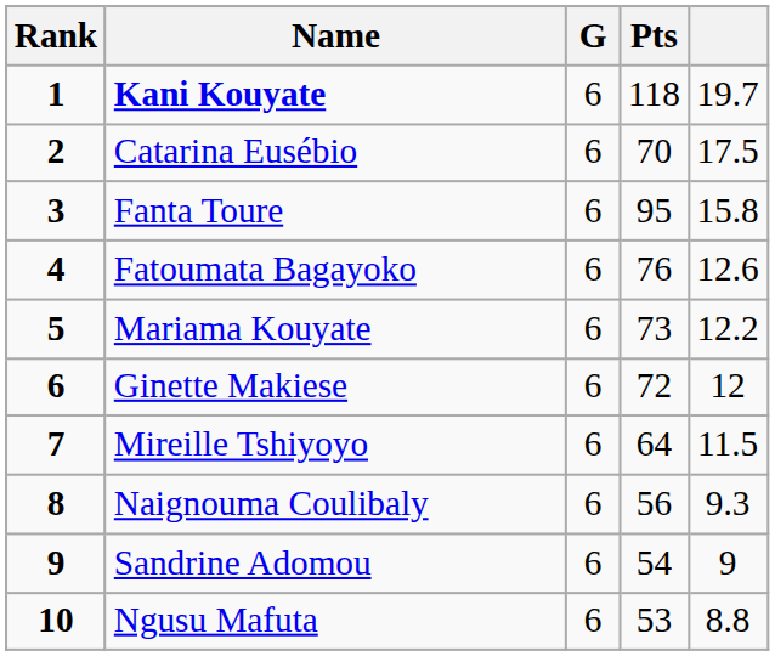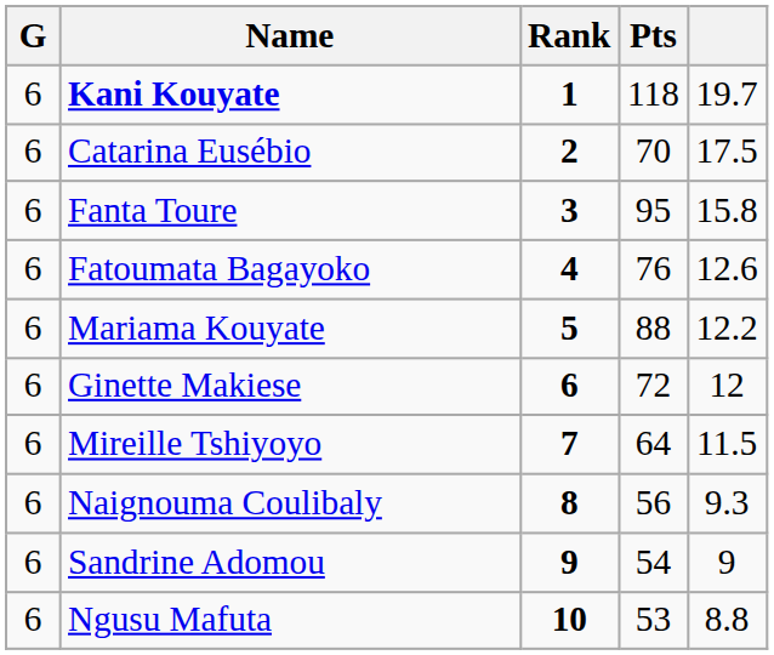 <table class="wikitable" style="font-size:90%;">
 <tr>
+<th width=15px>G</th>
+<th width=180px>Name</th>
 <th width=10px>Rank</th>
-<th width=180px>Name</th>
-<th width=15px>G</th>
 <th width=10px>Pts</th>
 <th width=10px></th>
 </tr>
 <tr align=center>
+<td>6</td>
+<td align=left> <strong><a href='#'>Kani Kouyate</a></strong></td>
 <td><strong>1</strong></td>
-<td align=left> <strong><a href='#'>Kani Kouyate</a></strong></td>
-<td>6</td>
 <td>118</td>
 <td>19.7</td>
 </tr>
 <tr align=center>
+<td>6</td>
+<td align=left> <a href='#'>Catarina Eusébio</a></td>
 <td><strong>2</strong></td>
-<td align=left> <a href='#'>Catarina Eusébio</a></td>
-<td>6</td>
 <td>70</td>
 <td>17.5</td>
 </tr>
 <tr align=center>
+<td>6</td>
+<td align=left> <a href='#'>Fanta Toure</a></td>
 <td><strong>3</strong></td>
-<td align=left> <a href='#'>Fanta Toure</a></td>
-<td>6</td>
 <td>95</td>
 <td>15.8</td>
 </tr>
 <tr align=center>
+<td>6</td>
+<td align=left> <a href='#'>Fatoumata Bagayoko</a></td>
 <td><strong>4</strong></td>
-<td align=left> <a href='#'>Fatoumata Bagayoko</a></td>
-<td>6</td>
 <td>76</td>
 <td>12.6</td>
 </tr>
 <tr align=center>
+<td>6</td>
+<td align=left> <a href='#'>Mariama Kouyate</a></td>
 <td><strong>5</strong></td>
-<td align=left> <a href='#'>Mariama Kouyate</a></td>
-<td>6</td>
-<td>73</td>
+<td>88</td>
 <td>12.2</td>
 </tr>
 <tr align=center>
+<td>6</td>
+<td align=left> <a href='#'>Ginette Makiese</a></td>
 <td><strong>6</strong></td>
-<td align=left> <a href='#'>Ginette Makiese</a></td>
-<td>6</td>
 <td>72</td>
 <td>12</td>
 </tr>
 <tr align=center>
+<td>6</td>
+<td align=left> <a href='#'>Mireille Tshiyoyo</a></td>
 <td><strong>7</strong></td>
-<td align=left> <a href='#'>Mireille Tshiyoyo</a></td>
-<td>6</td>
 <td>64</td>
 <td>11.5</td>
 </tr>
 <tr align=center>
+<td>6</td>
+<td align=left> <a href='#'>Naignouma Coulibaly</a></td>
 <td><strong>8</strong></td>
-<td align=left> <a href='#'>Naignouma Coulibaly</a></td>
-<td>6</td>
 <td>56</td>
 <td>9.3</td>
 </tr>
 <tr align=center>
+<td>6</td>
+<td align=left> <a href='#'>Sandrine Adomou</a></td>
 <td><strong>9</strong></td>
-<td align=left> <a href='#'>Sandrine Adomou</a></td>
-<td>6</td>
 <td>54</td>
 <td>9</td>
 </tr>
 <tr align=center>
+<td>6</td>
+<td align=left> <a href='#'>Ngusu Mafuta</a></td>
 <td><strong>10</strong></td>
-<td align=left> <a href='#'>Ngusu Mafuta</a></td>
-<td>6</td>
 <td>53</td>
 <td>8.8</td>
 </tr>
 </table>
